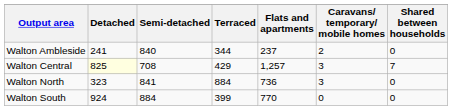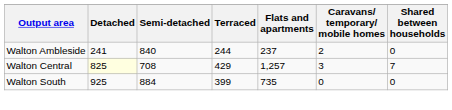 <table class="wikitable">
 <tr>
 </tr>
 <tr>
 <th><a href='#'>Output area</a></th>
 <th>Detached</th>
 <th>Semi-detached</th>
 <th>Terraced</th>
 <th>Flats and<br>apartments</th>
 <th>Caravans/<br>temporary/<br>mobile homes</th>
 <th>Shared<br>between<br>households</th>
 </tr>
 <tr>
 <td>Walton Ambleside</td>
 <td>241</td>
 <td>840</td>
-<td>344</td>
+<td>244</td>
 <td>237</td>
 <td>2</td>
 <td>0</td>
 </tr>
 <tr>
 <td>Walton Central</td>
 <td style="background: lightyellow;">825</td>
 <td>708</td>
 <td>429</td>
 <td>1,257</td>
 <td>3</td>
 <td>7</td>
 </tr>
 <tr>
-<td>Walton North</td>
-<td>323</td>
-<td>841</td>
-<td>884</td>
-<td>736</td>
-<td>3</td>
-<td>0</td>
-</tr>
-<tr>
 <td>Walton South</td>
-<td>924</td>
+<td>925</td>
 <td>884</td>
 <td>399</td>
-<td>770</td>
+<td>735</td>
 <td>0</td>
 <td>0</td>
 </tr>
 </table>
